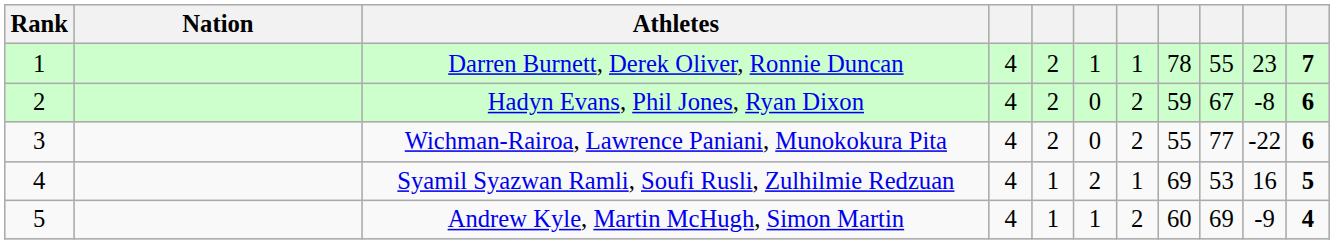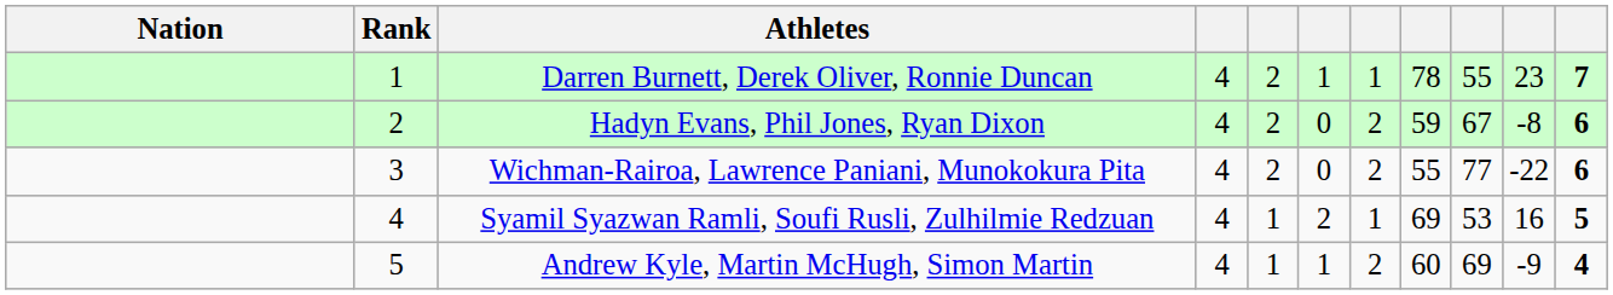 <table class=wikitable style="text-align:center">
 <tr>
+<th width=180>Nation</th>
 <th width=20>Rank</th>
-<th width=180>Nation</th>
 <th width=400>Athletes</th>
 <th width=20></th>
 <th width=20></th>
 <th width=20></th>
 <th width=20></th>
 <th width=20></th>
 <th width=20></th>
 <th width=20></th>
 <th width=20></th>
 </tr>
 <tr bgcolor="#ccffcc">
+<td align=left></td>
 <td>1</td>
-<td align=left></td>
 <td><a href='#'>Darren Burnett</a>, <a href='#'>Derek Oliver</a>, <a href='#'>Ronnie Duncan</a></td>
 <td>4</td>
 <td>2</td>
 <td>1</td>
 <td>1</td>
 <td>78</td>
 <td>55</td>
 <td>23</td>
 <td><strong>7</strong></td>
 </tr>
 <tr bgcolor="#ccffcc">
+<td align=left></td>
 <td>2</td>
-<td align=left></td>
 <td><a href='#'>Hadyn Evans</a>, <a href='#'>Phil Jones</a>, <a href='#'>Ryan Dixon</a></td>
 <td>4</td>
 <td>2</td>
 <td>0</td>
 <td>2</td>
 <td>59</td>
 <td>67</td>
 <td>-8</td>
 <td><strong>6</strong></td>
 </tr>
 <tr>
+<td align=left></td>
 <td>3</td>
-<td align=left></td>
 <td><a href='#'>Wichman-Rairoa</a>, <a href='#'>Lawrence Paniani</a>, <a href='#'>Munokokura Pita</a></td>
 <td>4</td>
 <td>2</td>
 <td>0</td>
 <td>2</td>
 <td>55</td>
 <td>77</td>
 <td>-22</td>
 <td><strong>6</strong></td>
 </tr>
 <tr>
+<td align=left></td>
 <td>4</td>
-<td align=left></td>
 <td><a href='#'>Syamil Syazwan Ramli</a>, <a href='#'>Soufi Rusli</a>, <a href='#'>Zulhilmie Redzuan</a></td>
 <td>4</td>
 <td>1</td>
 <td>2</td>
 <td>1</td>
 <td>69</td>
 <td>53</td>
 <td>16</td>
 <td><strong>5</strong></td>
 </tr>
 <tr>
+<td align=left></td>
 <td>5</td>
-<td align=left></td>
 <td><a href='#'>Andrew Kyle</a>, <a href='#'>Martin McHugh</a>, <a href='#'>Simon Martin</a></td>
 <td>4</td>
 <td>1</td>
 <td>1</td>
 <td>2</td>
 <td>60</td>
 <td>69</td>
 <td>-9</td>
 <td><strong>4</strong></td>
 </tr>
 </table>
